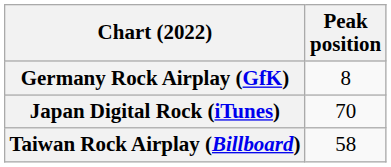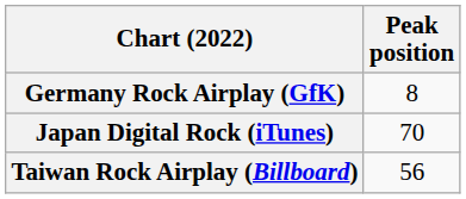 <table class="wikitable sortable plainrowheaders" style="text-align:center">
 <tr>
 <th scope="col">Chart (2022)</th>
 <th scope="col">Peak<br>position</th>
 </tr>
 <tr>
 <th scope="row">Germany Rock Airplay (<a href='#'>GfK</a>)</th>
 <td>8</td>
 </tr>
 <tr>
 <th scope="row">Japan Digital Rock (<a href='#'>iTunes</a>)</th>
 <td>70</td>
 </tr>
 <tr>
 <th scope="row">Taiwan Rock Airplay (<em><a href='#'>Billboard</a></em>)</th>
-<td>58</td>
+<td>56</td>
 </tr>
 </table>
